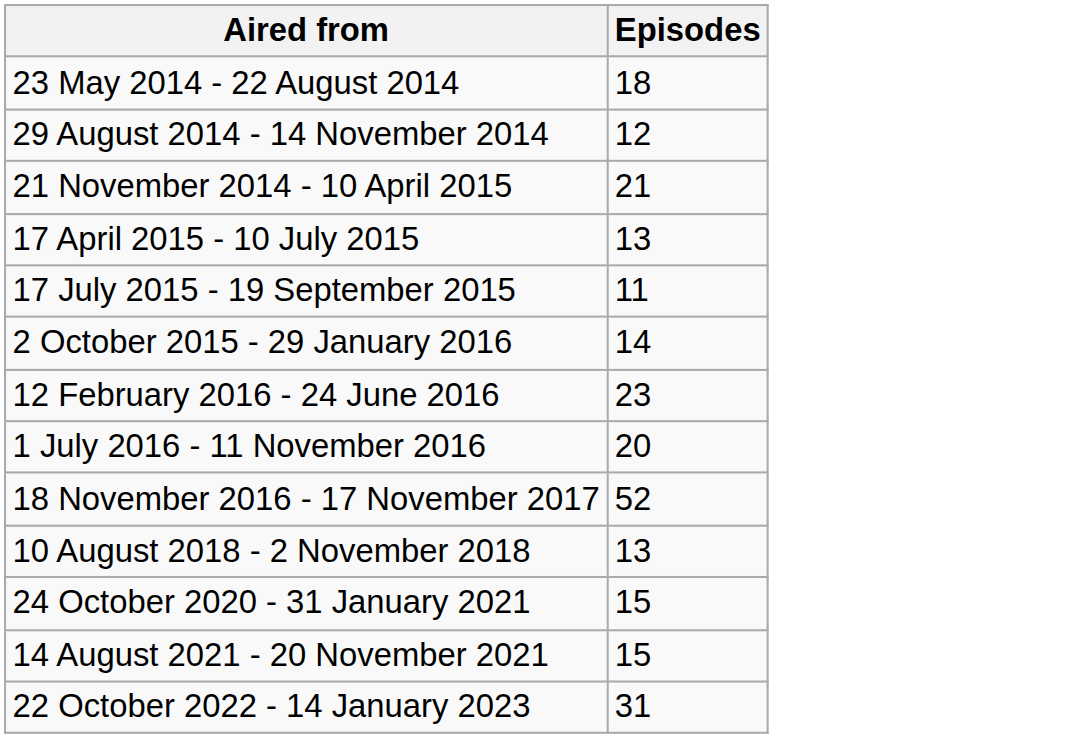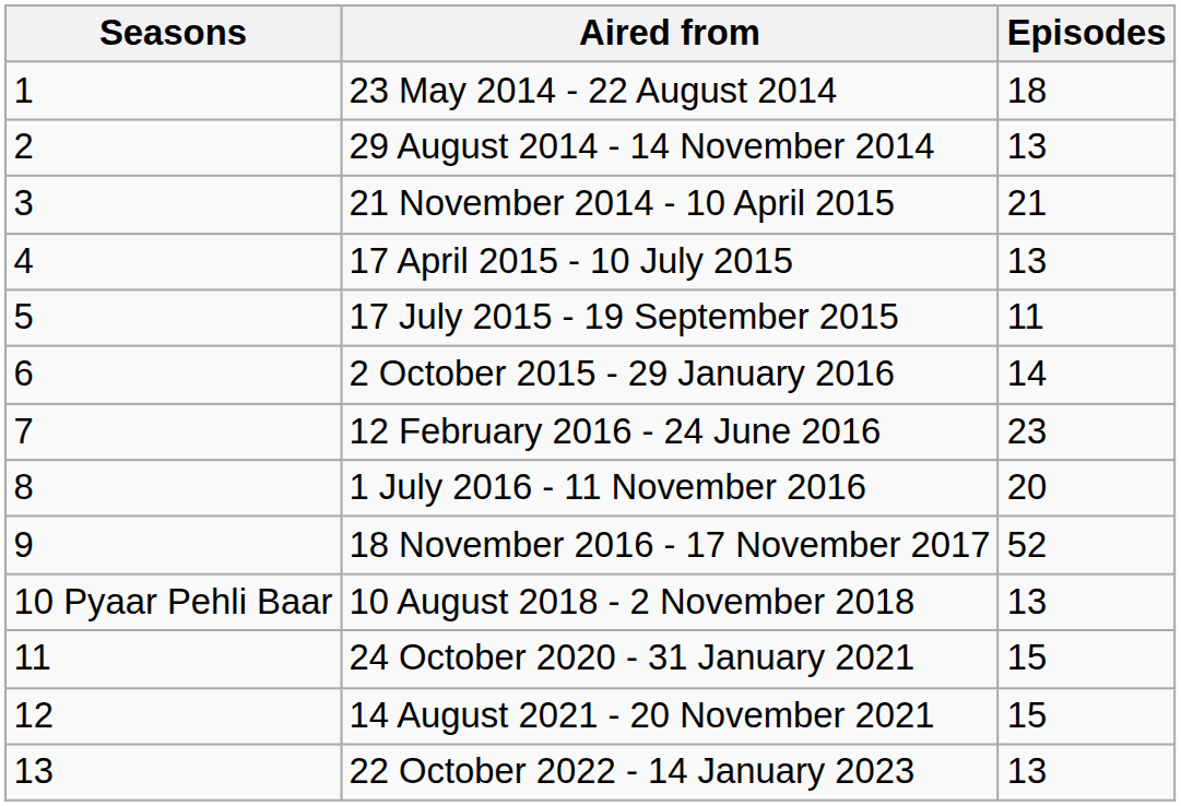 <table class="wikitable">
 <tr>
+<th>Seasons</th>
 <th>Aired from</th>
 <th>Episodes</th>
 </tr>
 <tr>
+<td><div> 1 </div></td>
 <td>23 May 2014 - 22 August 2014</td>
 <td>18</td>
 </tr>
 <tr>
+<td><div> 2 </div></td>
 <td>29 August 2014 - 14 November 2014</td>
-<td>12</td>
+<td>13</td>
 </tr>
 <tr>
+<td><div> 3 </div></td>
 <td>21 November 2014 - 10 April 2015</td>
 <td>21</td>
 </tr>
 <tr>
+<td><div> 4 </div></td>
 <td>17 April 2015 - 10 July 2015</td>
 <td>13</td>
 </tr>
 <tr>
+<td><div> 5 </div></td>
 <td>17 July 2015 - 19 September 2015</td>
 <td>11</td>
 </tr>
 <tr>
+<td><div> 6 </div></td>
 <td>2 October 2015 - 29 January 2016</td>
 <td>14</td>
 </tr>
 <tr>
+<td><div> 7 </div></td>
 <td>12 February 2016 - 24 June 2016</td>
 <td>23</td>
 </tr>
 <tr>
+<td><div> 8 </div></td>
 <td>1 July 2016 - 11 November 2016</td>
 <td>20</td>
 </tr>
 <tr>
+<td><div> 9 </div></td>
 <td>18 November 2016 - 17 November 2017</td>
 <td>52</td>
 </tr>
 <tr>
+<td><div> 10 Pyaar Pehli Baar</div></td>
 <td>10 August 2018 -  2 November 2018</td>
 <td>13</td>
 </tr>
 <tr>
+<td><div> 11 </div></td>
 <td>24 October 2020 - 31 January 2021</td>
 <td>15</td>
 </tr>
 <tr>
+<td><div> 12 </div></td>
 <td>14 August 2021 -  20 November 2021</td>
 <td>15</td>
 </tr>
 <tr>
+<td><div> 13 </div></td>
 <td>22 October 2022 - 14 January 2023</td>
-<td>31</td>
+<td>13</td>
 </tr>
 </table>
